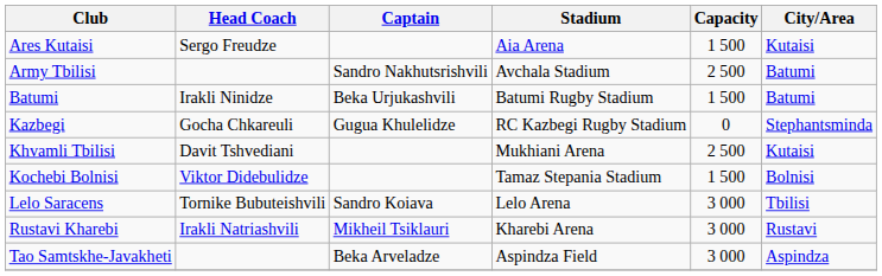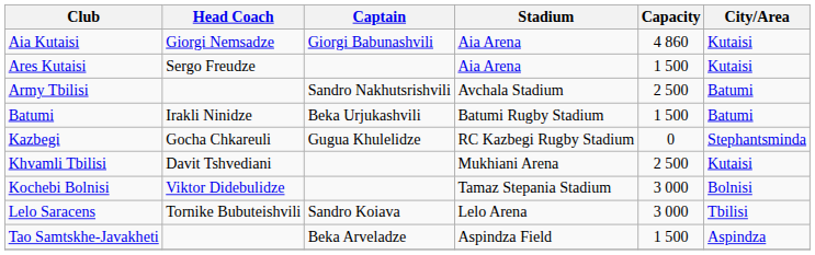 <table class="wikitable sortable">
 <tr>
 <th>Club</th>
 <th><a href='#'>Head Coach</a></th>
 <th><a href='#'>Captain</a></th>
 <th>Stadium</th>
 <th>Capacity</th>
 <th>City/Area</th>
+</tr>
+<tr>
+<td><a href='#'>Aia Kutaisi</a></td>
+<td> <a href='#'>Giorgi Nemsadze</a></td>
+<td> <a href='#'>Giorgi Babunashvili</a></td>
+<td><a href='#'>Aia Arena</a></td>
+<td align="center">4 860</td>
+<td><a href='#'>Kutaisi</a></td>
 </tr>
 <tr>
 <td><a href='#'>Ares Kutaisi</a></td>
 <td> Sergo Freudze</td>
 <td></td>
 <td><a href='#'>Aia Arena</a></td>
 <td align="center">1 500</td>
 <td><a href='#'>Kutaisi</a></td>
 </tr>
 <tr>
 <td><a href='#'>Army Tbilisi</a></td>
 <td></td>
 <td> Sandro Nakhutsrishvili</td>
 <td>Avchala Stadium</td>
 <td align="center">2 500</td>
 <td><a href='#'>Batumi</a></td>
 </tr>
 <tr>
 <td><a href='#'>Batumi</a></td>
 <td> Irakli Ninidze</td>
 <td> Beka Urjukashvili</td>
 <td>Batumi Rugby Stadium</td>
 <td align="center">1 500</td>
 <td><a href='#'>Batumi</a></td>
 </tr>
 <tr>
 <td><a href='#'>Kazbegi</a></td>
 <td> Gocha Chkareuli</td>
 <td> Gugua Khulelidze</td>
 <td>RC Kazbegi Rugby Stadium</td>
 <td align=center>0</td>
 <td><a href='#'>Stephantsminda</a></td>
 </tr>
 <tr>
 <td><a href='#'>Khvamli Tbilisi</a></td>
 <td> Davit Tshvediani</td>
 <td></td>
 <td>Mukhiani Arena</td>
 <td align="center">2 500</td>
 <td><a href='#'>Kutaisi</a></td>
 </tr>
 <tr>
 <td><a href='#'>Kochebi Bolnisi</a></td>
 <td> <a href='#'>Viktor Didebulidze</a></td>
 <td></td>
 <td>Tamaz Stepania Stadium</td>
-<td align="center">1 500</td>
+<td align="center">3 000</td>
 <td><a href='#'>Bolnisi</a></td>
 </tr>
 <tr>
 <td><a href='#'>Lelo Saracens</a></td>
 <td> Tornike Bubuteishvili</td>
 <td> Sandro Koiava</td>
 <td>Lelo Arena</td>
 <td align="center">3 000</td>
 <td><a href='#'>Tbilisi</a></td>
 </tr>
 <tr>
-<td><a href='#'>Rustavi Kharebi</a></td>
-<td> <a href='#'>Irakli Natriashvili</a></td>
-<td> <a href='#'>Mikheil Tsiklauri</a></td>
-<td>Kharebi Arena</td>
-<td align="center">3 000</td>
-<td><a href='#'>Rustavi</a></td>
-</tr>
-<tr>
 <td><a href='#'>Tao Samtskhe-Javakheti</a></td>
 <td></td>
 <td> Beka Arveladze</td>
 <td>Aspindza Field</td>
-<td align="center">3 000</td>
+<td align="center">1 500</td>
 <td><a href='#'>Aspindza</a></td>
 </tr>
 <tr>
 </tr>
 </table>
